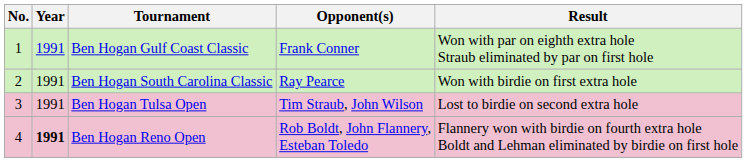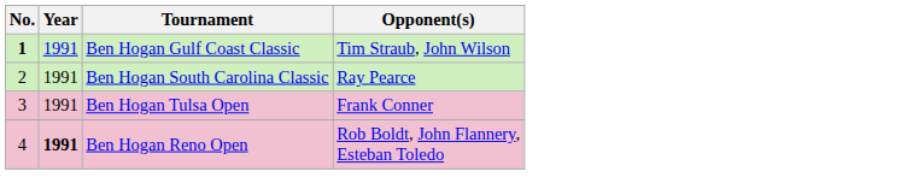 <table class="wikitable" style="font-size:95%;">
 <tr>
 <th>No.</th>
 <th>Year</th>
 <th>Tournament</th>
 <th>Opponent(s)</th>
-<th>Result</th>
 </tr>
 <tr style="background:#D0F0C0;">
-<td align=center>1</td>
+<td align=center><strong>1</strong></td>
 <td><a href='#'>1991</a></td>
 <td><a href='#'>Ben Hogan Gulf Coast Classic</a></td>
-<td> <a href='#'>Frank Conner</a></td>
-<td>Won with par on eighth extra hole<br>Straub eliminated by par on first hole</td>
+<td> <a href='#'>Tim Straub</a>,  <a href='#'>John Wilson</a></td>
 </tr>
 <tr style="background:#D0F0C0;">
 <td align=center>2</td>
 <td>1991</td>
 <td><a href='#'>Ben Hogan South Carolina Classic</a></td>
 <td> <a href='#'>Ray Pearce</a></td>
-<td>Won with birdie on first extra hole</td>
 </tr>
 <tr style="background:#F2C1D1;">
 <td align=center>3</td>
 <td>1991</td>
 <td><a href='#'>Ben Hogan Tulsa Open</a></td>
-<td> <a href='#'>Tim Straub</a>,  <a href='#'>John Wilson</a></td>
-<td>Lost to birdie on second extra hole</td>
+<td> <a href='#'>Frank Conner</a></td>
 </tr>
 <tr style="background:#F2C1D1;">
 <td align=center>4</td>
 <td><strong>1991</strong></td>
 <td><a href='#'>Ben Hogan Reno Open</a></td>
 <td> <a href='#'>Rob Boldt</a>,  <a href='#'>John Flannery</a>,<br> <a href='#'>Esteban Toledo</a></td>
-<td>Flannery won with birdie on fourth extra hole<br>Boldt and Lehman eliminated by birdie on first hole</td>
 </tr>
 </table>
